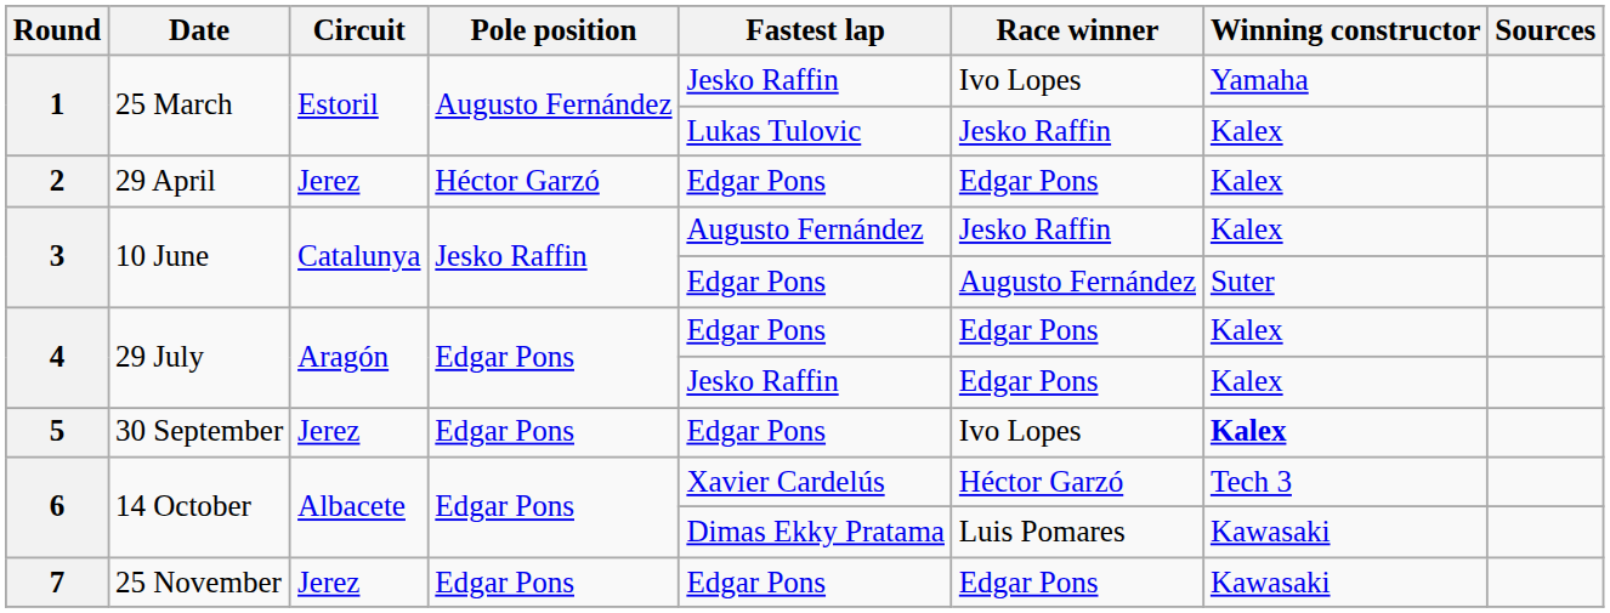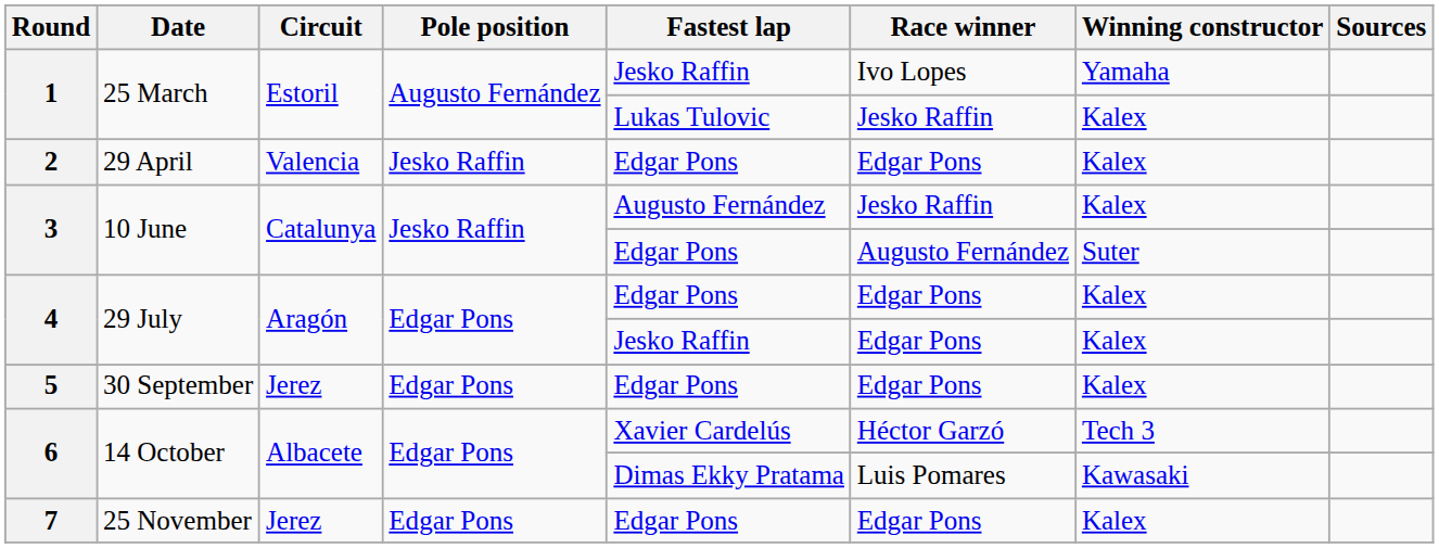 <table class="wikitable" style="font-size: 85%">
 <tr>
 <th>Round</th>
 <th>Date</th>
 <th>Circuit</th>
 <th>Pole position</th>
 <th>Fastest lap</th>
 <th>Race winner</th>
 <th>Winning constructor</th>
 <th>Sources</th>
 </tr>
 <tr>
 <th rowspan=2>1</th>
 <td rowspan=2>25 March</td>
 <td rowspan=2> <a href='#'>Estoril</a></td>
 <td rowspan=2> <a href='#'>Augusto Fernández</a></td>
 <td> <a href='#'>Jesko Raffin</a></td>
 <td> Ivo Lopes</td>
 <td> <a href='#'>Yamaha</a></td>
 <td align=left></td>
 </tr>
 <tr>
 <td> <a href='#'>Lukas Tulovic</a></td>
 <td> <a href='#'>Jesko Raffin</a></td>
 <td> <a href='#'>Kalex</a></td>
 <td align=left></td>
 </tr>
 <tr>
 <th>2</th>
 <td>29 April</td>
-<td> <a href='#'>Jerez</a></td>
-<td> <a href='#'>Héctor Garzó</a></td>
+<td> <a href='#'>Valencia</a></td>
+<td> <a href='#'>Jesko Raffin</a></td>
 <td> <a href='#'>Edgar Pons</a></td>
 <td> <a href='#'>Edgar Pons</a></td>
 <td> <a href='#'>Kalex</a></td>
 <td align=center></td>
 </tr>
 <tr>
 <th rowspan=2>3</th>
 <td rowspan=2>10 June</td>
 <td rowspan=2> <a href='#'>Catalunya</a></td>
 <td rowspan=2> <a href='#'>Jesko Raffin</a></td>
 <td> <a href='#'>Augusto Fernández</a></td>
 <td> <a href='#'>Jesko Raffin</a></td>
 <td> <a href='#'>Kalex</a></td>
 <td align=center></td>
 </tr>
 <tr>
 <td> <a href='#'>Edgar Pons</a></td>
 <td> <a href='#'>Augusto Fernández</a></td>
 <td> <a href='#'>Suter</a></td>
 <td align=center></td>
 </tr>
 <tr>
 <th rowspan=2>4</th>
 <td rowspan=2>29 July</td>
 <td rowspan=2> <a href='#'>Aragón</a></td>
 <td rowspan=2> <a href='#'>Edgar Pons</a></td>
 <td> <a href='#'>Edgar Pons</a></td>
 <td> <a href='#'>Edgar Pons</a></td>
 <td> <a href='#'>Kalex</a></td>
 <td align=center></td>
 </tr>
 <tr>
 <td> <a href='#'>Jesko Raffin</a></td>
 <td> <a href='#'>Edgar Pons</a></td>
 <td> <a href='#'>Kalex</a></td>
 <td align=center></td>
 </tr>
 <tr>
 <th>5</th>
 <td>30 September</td>
 <td> <a href='#'>Jerez</a></td>
 <td> <a href='#'>Edgar Pons</a></td>
 <td> <a href='#'>Edgar Pons</a></td>
-<td> Ivo Lopes</td>
-<td><strong> <a href='#'>Kalex</a></strong></td>
+<td> <a href='#'>Edgar Pons</a></td>
+<td> <a href='#'>Kalex</a></td>
 <td align=center></td>
 </tr>
 <tr>
 <th rowspan=2>6</th>
 <td rowspan=2>14 October</td>
 <td rowspan=2> <a href='#'>Albacete</a></td>
 <td rowspan=2> <a href='#'>Edgar Pons</a></td>
 <td> <a href='#'>Xavier Cardelús</a></td>
 <td> <a href='#'>Héctor Garzó</a></td>
 <td> <a href='#'>Tech 3</a></td>
 <td align=center></td>
 </tr>
 <tr>
 <td> <a href='#'>Dimas Ekky Pratama</a></td>
 <td> Luis Pomares</td>
 <td> <a href='#'>Kawasaki</a></td>
 <td align=center></td>
 </tr>
 <tr>
 <th>7</th>
 <td>25 November</td>
 <td> <a href='#'>Jerez</a></td>
 <td> <a href='#'>Edgar Pons</a></td>
 <td> <a href='#'>Edgar Pons</a></td>
 <td> <a href='#'>Edgar Pons</a></td>
-<td> <a href='#'>Kawasaki</a></td>
+<td> <a href='#'>Kalex</a></td>
 <td align=center></td>
 </tr>
 </table>
